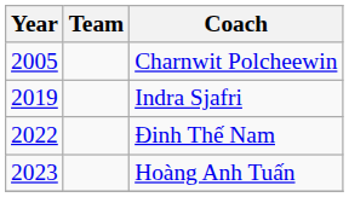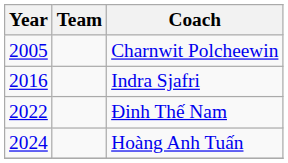 <table class="wikitable">
 <tr>
 <th>Year</th>
 <th>Team</th>
 <th>Coach</th>
 </tr>
 <tr>
 <td><a href='#'>2005</a></td>
 <td></td>
 <td> <a href='#'>Charnwit Polcheewin</a></td>
 </tr>
 <tr>
-<td><a href='#'>2019</a></td>
+<td><a href='#'>2016</a></td>
 <td></td>
 <td> <a href='#'>Indra Sjafri</a></td>
 </tr>
 <tr>
 <td><a href='#'>2022</a></td>
 <td></td>
 <td> <a href='#'>Đinh Thế Nam</a></td>
 </tr>
 <tr>
-<td><a href='#'>2023</a></td>
+<td><a href='#'>2024</a></td>
 <td></td>
 <td> <a href='#'>Hoàng Anh Tuấn</a></td>
 </tr>
 <tr>
 </tr>
 </table>
